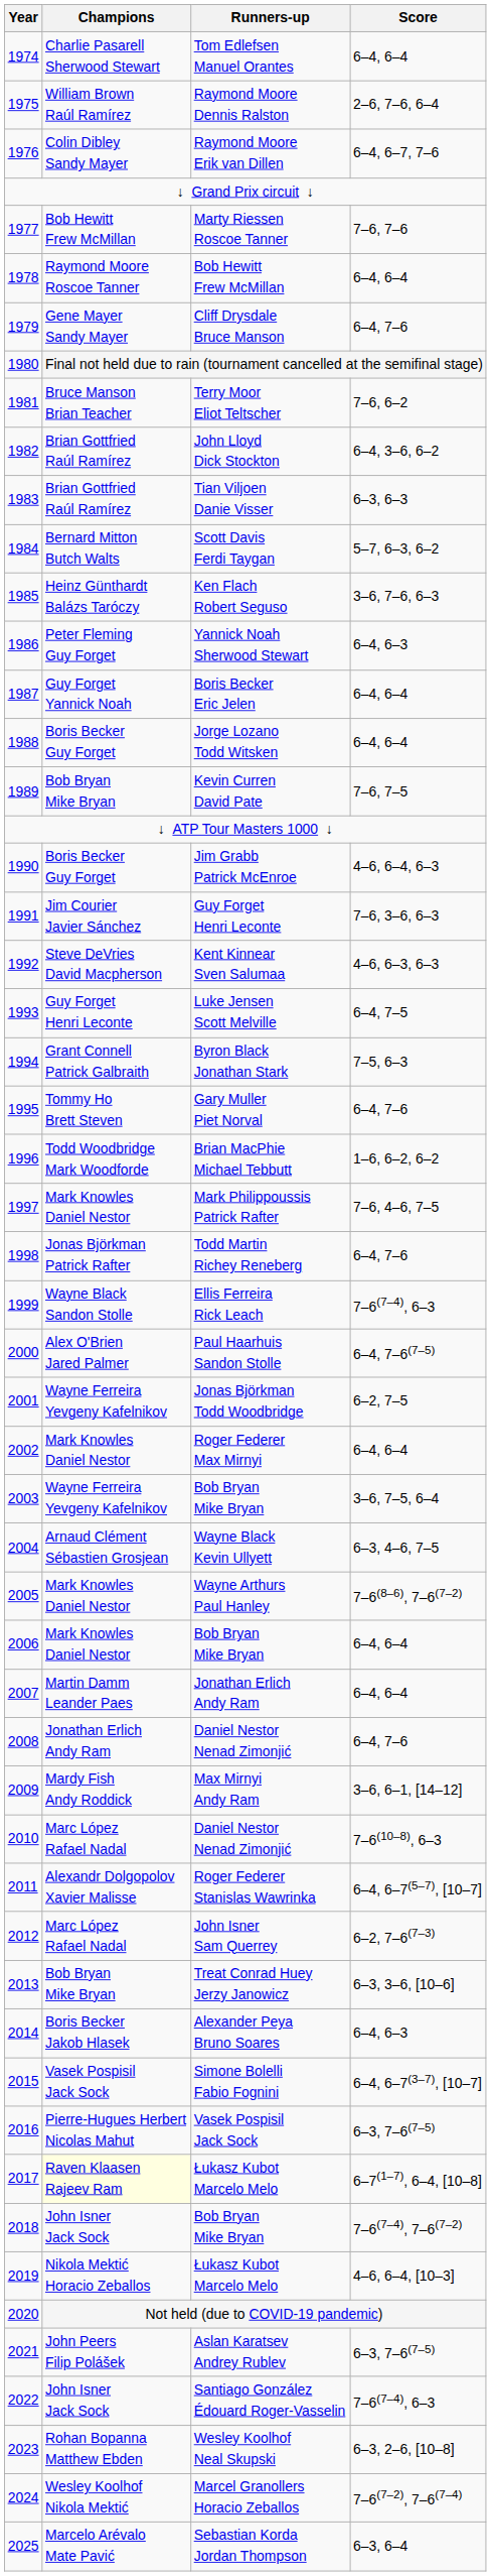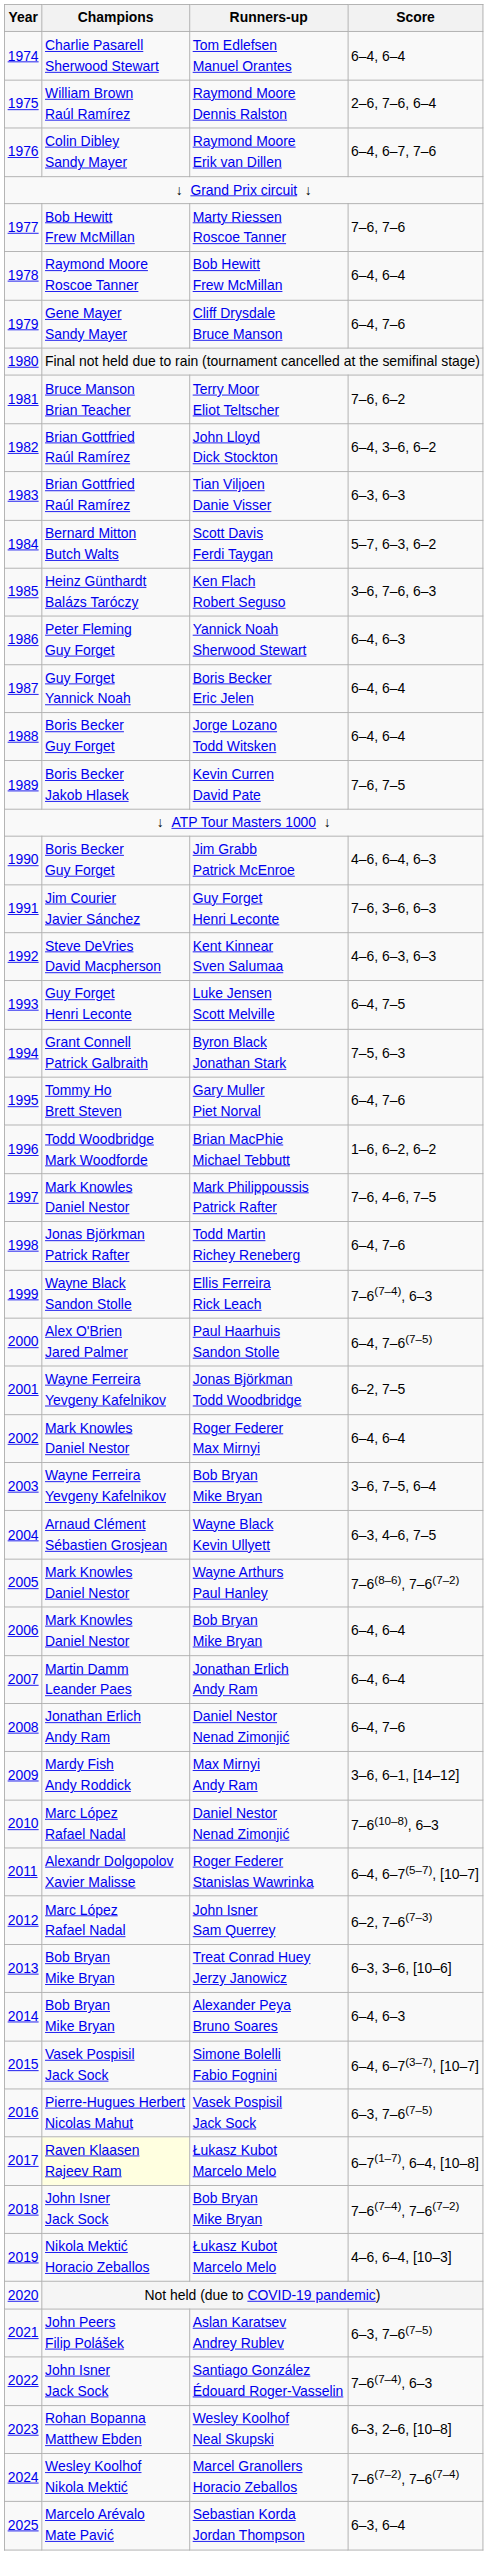 <table class="wikitable sortable" style="font-size:1.00em; line-height:1.5em;">
 <tr>
 <th>Year</th>
 <th>Champions</th>
 <th>Runners-up</th>
 <th>Score</th>
 </tr>
 <tr>
 <td><a href='#'>1974</a></td>
 <td> <a href='#'>Charlie Pasarell</a><br> <a href='#'>Sherwood Stewart</a></td>
 <td> <a href='#'>Tom Edlefsen</a><br> <a href='#'>Manuel Orantes</a></td>
 <td>6–4, 6–4</td>
 </tr>
 <tr>
 <td><a href='#'>1975</a></td>
 <td> <a href='#'>William Brown</a><br> <a href='#'>Raúl Ramírez</a></td>
 <td> <a href='#'>Raymond Moore</a><br> <a href='#'>Dennis Ralston</a></td>
 <td>2–6, 7–6, 6–4</td>
 </tr>
 <tr>
 <td><a href='#'>1976</a></td>
 <td> <a href='#'>Colin Dibley</a><br> <a href='#'>Sandy Mayer</a></td>
 <td> <a href='#'>Raymond Moore</a><br> <a href='#'>Erik van Dillen</a></td>
 <td>6–4, 6–7, 7–6</td>
 </tr>
 <tr>
 <td colspan=4 align=center>↓  <a href='#'>Grand Prix circuit</a>  ↓</td>
 </tr>
 <tr>
 <td><a href='#'>1977</a></td>
 <td> <a href='#'>Bob Hewitt</a><br> <a href='#'>Frew McMillan</a></td>
 <td> <a href='#'>Marty Riessen</a><br> <a href='#'>Roscoe Tanner</a></td>
 <td>7–6, 7–6</td>
 </tr>
 <tr>
 <td><a href='#'>1978</a></td>
 <td> <a href='#'>Raymond Moore</a><br> <a href='#'>Roscoe Tanner</a></td>
 <td> <a href='#'>Bob Hewitt</a><br> <a href='#'>Frew McMillan</a></td>
 <td>6–4, 6–4</td>
 </tr>
 <tr>
 <td><a href='#'>1979</a></td>
 <td> <a href='#'>Gene Mayer</a><br> <a href='#'>Sandy Mayer</a> </td>
 <td> <a href='#'>Cliff Drysdale</a><br> <a href='#'>Bruce Manson</a></td>
 <td>6–4, 7–6</td>
 </tr>
 <tr>
 <td><a href='#'>1980</a></td>
 <td align="center" bgcolor="#f5f5f5" colspan=3>Final not held due to rain (tournament cancelled at the semifinal stage)</td>
 </tr>
 <tr>
 <td><a href='#'>1981</a></td>
 <td> <a href='#'>Bruce Manson</a><br> <a href='#'>Brian Teacher</a></td>
 <td> <a href='#'>Terry Moor</a><br> <a href='#'>Eliot Teltscher</a></td>
 <td>7–6, 6–2</td>
 </tr>
 <tr>
 <td><a href='#'>1982</a></td>
 <td> <a href='#'>Brian Gottfried</a><br> <a href='#'>Raúl Ramírez</a> </td>
 <td> <a href='#'>John Lloyd</a><br> <a href='#'>Dick Stockton</a></td>
 <td>6–4, 3–6, 6–2</td>
 </tr>
 <tr>
 <td><a href='#'>1983</a></td>
 <td> <a href='#'>Brian Gottfried</a> <br> <a href='#'>Raúl Ramírez</a> </td>
 <td> <a href='#'>Tian Viljoen</a><br> <a href='#'>Danie Visser</a></td>
 <td>6–3, 6–3</td>
 </tr>
 <tr>
 <td><a href='#'>1984</a></td>
 <td> <a href='#'>Bernard Mitton</a><br> <a href='#'>Butch Walts</a></td>
 <td> <a href='#'>Scott Davis</a><br> <a href='#'>Ferdi Taygan</a></td>
 <td>5–7, 6–3, 6–2</td>
 </tr>
 <tr>
 <td><a href='#'>1985</a></td>
 <td> <a href='#'>Heinz Günthardt</a><br> <a href='#'>Balázs Taróczy</a></td>
 <td> <a href='#'>Ken Flach</a><br> <a href='#'>Robert Seguso</a></td>
 <td>3–6, 7–6, 6–3</td>
 </tr>
 <tr>
 <td><a href='#'>1986</a></td>
 <td> <a href='#'>Peter Fleming</a><br> <a href='#'>Guy Forget</a></td>
 <td> <a href='#'>Yannick Noah</a><br> <a href='#'>Sherwood Stewart</a></td>
 <td>6–4, 6–3</td>
 </tr>
 <tr>
 <td><a href='#'>1987</a></td>
 <td> <a href='#'>Guy Forget</a> <br> <a href='#'>Yannick Noah</a></td>
 <td> <a href='#'>Boris Becker</a><br> <a href='#'>Eric Jelen</a></td>
 <td>6–4, 6–4</td>
 </tr>
 <tr>
 <td><a href='#'>1988</a></td>
 <td> <a href='#'>Boris Becker</a><br> <a href='#'>Guy Forget</a> </td>
 <td> <a href='#'>Jorge Lozano</a><br> <a href='#'>Todd Witsken</a></td>
 <td>6–4, 6–4</td>
 </tr>
 <tr>
 <td><a href='#'>1989</a></td>
-<td> <a href='#'>Bob Bryan</a> <br> <a href='#'>Mike Bryan</a> </td>
+<td> <a href='#'>Boris Becker</a> <br> <a href='#'>Jakob Hlasek</a></td>
 <td> <a href='#'>Kevin Curren</a><br> <a href='#'>David Pate</a></td>
 <td>7–6, 7–5</td>
 </tr>
 <tr>
 <td colspan=4 align=center>↓  <a href='#'>ATP Tour Masters 1000</a>  ↓</td>
 </tr>
 <tr>
 <td><a href='#'>1990</a></td>
 <td> <a href='#'>Boris Becker</a> <br> <a href='#'>Guy Forget</a> </td>
 <td> <a href='#'>Jim Grabb</a><br> <a href='#'>Patrick McEnroe</a></td>
 <td>4–6, 6–4, 6–3</td>
 </tr>
 <tr>
 <td><a href='#'>1991</a></td>
 <td> <a href='#'>Jim Courier</a><br> <a href='#'>Javier Sánchez</a></td>
 <td> <a href='#'>Guy Forget</a><br> <a href='#'>Henri Leconte</a></td>
 <td>7–6, 3–6, 6–3</td>
 </tr>
 <tr>
 <td><a href='#'>1992</a></td>
 <td> <a href='#'>Steve DeVries</a><br> <a href='#'>David Macpherson</a></td>
 <td> <a href='#'>Kent Kinnear</a><br> <a href='#'>Sven Salumaa</a></td>
 <td>4–6, 6–3, 6–3</td>
 </tr>
 <tr>
 <td><a href='#'>1993</a></td>
 <td> <a href='#'>Guy Forget</a> <br> <a href='#'>Henri Leconte</a></td>
 <td> <a href='#'>Luke Jensen</a><br> <a href='#'>Scott Melville</a></td>
 <td>6–4, 7–5</td>
 </tr>
 <tr>
 <td><a href='#'>1994</a></td>
 <td> <a href='#'>Grant Connell</a><br> <a href='#'>Patrick Galbraith</a></td>
 <td> <a href='#'>Byron Black</a><br> <a href='#'>Jonathan Stark</a></td>
 <td>7–5, 6–3</td>
 </tr>
 <tr>
 <td><a href='#'>1995</a></td>
 <td> <a href='#'>Tommy Ho</a><br> <a href='#'>Brett Steven</a></td>
 <td> <a href='#'>Gary Muller</a><br> <a href='#'>Piet Norval</a></td>
 <td>6–4, 7–6</td>
 </tr>
 <tr>
 <td><a href='#'>1996</a></td>
 <td> <a href='#'>Todd Woodbridge</a><br> <a href='#'>Mark Woodforde</a></td>
 <td> <a href='#'>Brian MacPhie</a><br> <a href='#'>Michael Tebbutt</a></td>
 <td>1–6, 6–2, 6–2</td>
 </tr>
 <tr>
 <td><a href='#'>1997</a></td>
 <td> <a href='#'>Mark Knowles</a><br> <a href='#'>Daniel Nestor</a></td>
 <td> <a href='#'>Mark Philippoussis</a><br> <a href='#'>Patrick Rafter</a></td>
 <td>7–6, 4–6, 7–5</td>
 </tr>
 <tr>
 <td><a href='#'>1998</a></td>
 <td> <a href='#'>Jonas Björkman</a><br> <a href='#'>Patrick Rafter</a></td>
 <td> <a href='#'>Todd Martin</a><br> <a href='#'>Richey Reneberg</a></td>
 <td>6–4, 7–6</td>
 </tr>
 <tr>
 <td><a href='#'>1999</a></td>
 <td> <a href='#'>Wayne Black</a><br> <a href='#'>Sandon Stolle</a></td>
 <td> <a href='#'>Ellis Ferreira</a><br> <a href='#'>Rick Leach</a></td>
 <td>7–6<sup>(7–4)</sup>, 6–3</td>
 </tr>
 <tr>
 <td><a href='#'>2000</a></td>
 <td> <a href='#'>Alex O'Brien</a><br> <a href='#'>Jared Palmer</a></td>
 <td> <a href='#'>Paul Haarhuis</a><br> <a href='#'>Sandon Stolle</a></td>
 <td>6–4, 7–6<sup>(7–5)</sup></td>
 </tr>
 <tr>
 <td><a href='#'>2001</a></td>
 <td> <a href='#'>Wayne Ferreira</a><br> <a href='#'>Yevgeny Kafelnikov</a></td>
 <td> <a href='#'>Jonas Björkman</a><br> <a href='#'>Todd Woodbridge</a></td>
 <td>6–2, 7–5</td>
 </tr>
 <tr>
 <td><a href='#'>2002</a></td>
 <td> <a href='#'>Mark Knowles</a> <br> <a href='#'>Daniel Nestor</a> </td>
 <td> <a href='#'>Roger Federer</a><br> <a href='#'>Max Mirnyi</a></td>
 <td>6–4, 6–4</td>
 </tr>
 <tr>
 <td><a href='#'>2003</a></td>
 <td> <a href='#'>Wayne Ferreira</a> <br> <a href='#'>Yevgeny Kafelnikov</a> </td>
 <td> <a href='#'>Bob Bryan</a><br> <a href='#'>Mike Bryan</a></td>
 <td>3–6, 7–5, 6–4</td>
 </tr>
 <tr>
 <td><a href='#'>2004</a></td>
 <td> <a href='#'>Arnaud Clément</a><br> <a href='#'>Sébastien Grosjean</a></td>
 <td> <a href='#'>Wayne Black</a><br> <a href='#'>Kevin Ullyett</a></td>
 <td>6–3, 4–6, 7–5</td>
 </tr>
 <tr>
 <td><a href='#'>2005</a></td>
 <td> <a href='#'>Mark Knowles</a> <br> <a href='#'>Daniel Nestor</a> </td>
 <td> <a href='#'>Wayne Arthurs</a><br> <a href='#'>Paul Hanley</a></td>
 <td>7–6<sup>(8–6)</sup>, 7–6<sup>(7–2)</sup></td>
 </tr>
 <tr>
 <td><a href='#'>2006</a></td>
 <td> <a href='#'>Mark Knowles</a> <br> <a href='#'>Daniel Nestor</a> </td>
 <td> <a href='#'>Bob Bryan</a><br> <a href='#'>Mike Bryan</a></td>
 <td>6–4, 6–4</td>
 </tr>
 <tr>
 <td><a href='#'>2007</a></td>
 <td> <a href='#'>Martin Damm</a><br> <a href='#'>Leander Paes</a></td>
 <td> <a href='#'>Jonathan Erlich</a><br> <a href='#'>Andy Ram</a></td>
 <td>6–4, 6–4</td>
 </tr>
 <tr>
 <td><a href='#'>2008</a></td>
 <td> <a href='#'>Jonathan Erlich</a><br> <a href='#'>Andy Ram</a></td>
 <td> <a href='#'>Daniel Nestor</a><br> <a href='#'>Nenad Zimonjić</a></td>
 <td>6–4, 7–6</td>
 </tr>
 <tr>
 <td><a href='#'>2009</a></td>
 <td> <a href='#'>Mardy Fish</a><br> <a href='#'>Andy Roddick</a></td>
 <td> <a href='#'>Max Mirnyi</a><br> <a href='#'>Andy Ram</a></td>
 <td>3–6, 6–1, [14–12]</td>
 </tr>
 <tr>
 <td><a href='#'>2010</a></td>
 <td> <a href='#'>Marc López</a><br> <a href='#'>Rafael Nadal</a></td>
 <td> <a href='#'>Daniel Nestor</a><br> <a href='#'>Nenad Zimonjić</a></td>
 <td>7–6<sup>(10–8)</sup>, 6–3</td>
 </tr>
 <tr>
 <td><a href='#'>2011</a></td>
 <td> <a href='#'>Alexandr Dolgopolov</a><br> <a href='#'>Xavier Malisse</a></td>
 <td> <a href='#'>Roger Federer</a><br> <a href='#'>Stanislas Wawrinka</a></td>
 <td>6–4, 6–7<sup>(5–7)</sup>, [10–7]</td>
 </tr>
 <tr>
 <td><a href='#'>2012</a></td>
 <td> <a href='#'>Marc López</a> <br> <a href='#'>Rafael Nadal</a> </td>
 <td> <a href='#'>John Isner</a><br> <a href='#'>Sam Querrey</a></td>
 <td>6–2, 7–6<sup>(7–3)</sup></td>
 </tr>
 <tr>
 <td><a href='#'>2013</a></td>
 <td> <a href='#'>Bob Bryan</a><br> <a href='#'>Mike Bryan</a></td>
 <td> <a href='#'>Treat Conrad Huey</a><br> <a href='#'>Jerzy Janowicz</a></td>
 <td>6–3, 3–6, [10–6]</td>
 </tr>
 <tr>
 <td><a href='#'>2014</a></td>
-<td> <a href='#'>Boris Becker</a> <br> <a href='#'>Jakob Hlasek</a></td>
+<td> <a href='#'>Bob Bryan</a> <br> <a href='#'>Mike Bryan</a> </td>
 <td> <a href='#'>Alexander Peya</a><br> <a href='#'>Bruno Soares</a></td>
 <td>6–4, 6–3</td>
 </tr>
 <tr>
 <td><a href='#'>2015</a></td>
 <td> <a href='#'>Vasek Pospisil</a><br> <a href='#'>Jack Sock</a></td>
 <td> <a href='#'>Simone Bolelli</a><br> <a href='#'>Fabio Fognini</a></td>
 <td>6–4, 6–7<sup>(3–7)</sup>, [10–7]</td>
 </tr>
 <tr>
 <td><a href='#'>2016</a></td>
 <td> <a href='#'>Pierre-Hugues Herbert</a><br> <a href='#'>Nicolas Mahut</a></td>
 <td> <a href='#'>Vasek Pospisil</a><br> <a href='#'>Jack Sock</a></td>
 <td>6–3, 7–6<sup>(7–5)</sup></td>
 </tr>
 <tr>
 <td><a href='#'>2017</a></td>
 <td style="background: lightyellow;"> <a href='#'>Raven Klaasen</a><br> <a href='#'>Rajeev Ram</a></td>
 <td> <a href='#'>Łukasz Kubot</a><br> <a href='#'>Marcelo Melo</a></td>
 <td>6–7<sup>(1–7)</sup>, 6–4, [10–8]</td>
 </tr>
 <tr>
 <td><a href='#'>2018</a></td>
 <td> <a href='#'>John Isner</a><br> <a href='#'>Jack Sock</a> </td>
 <td> <a href='#'>Bob Bryan</a><br> <a href='#'>Mike Bryan</a></td>
 <td>7–6<sup>(7–4)</sup>, 7–6<sup>(7–2)</sup></td>
 </tr>
 <tr>
 <td><a href='#'>2019</a></td>
 <td> <a href='#'>Nikola Mektić</a><br> <a href='#'>Horacio Zeballos</a></td>
 <td> <a href='#'>Łukasz Kubot</a><br> <a href='#'>Marcelo Melo</a></td>
 <td>4–6, 6–4, [10–3]</td>
 </tr>
 <tr>
 <td><a href='#'>2020</a></td>
 <td colspan=3 align="center" bgcolor="#f5f5f5">Not held (due to <a href='#'>COVID-19 pandemic</a>)</td>
 </tr>
 <tr>
 <td><a href='#'>2021</a></td>
 <td> <a href='#'>John Peers</a><br> <a href='#'>Filip Polášek</a></td>
 <td> <a href='#'>Aslan Karatsev</a><br> <a href='#'>Andrey Rublev</a></td>
 <td>6–3, 7–6<sup>(7–5)</sup></td>
 </tr>
 <tr>
 <td><a href='#'>2022</a></td>
 <td> <a href='#'>John Isner</a> <br> <a href='#'>Jack Sock</a> </td>
 <td> <a href='#'>Santiago González</a><br> <a href='#'>Édouard Roger-Vasselin</a></td>
 <td>7–6<sup>(7–4)</sup>, 6–3</td>
 </tr>
 <tr>
 <td><a href='#'>2023</a></td>
 <td> <a href='#'>Rohan Bopanna</a><br> <a href='#'>Matthew Ebden</a></td>
 <td> <a href='#'>Wesley Koolhof</a><br> <a href='#'>Neal Skupski</a></td>
 <td>6–3, 2–6, [10–8]</td>
 </tr>
 <tr>
 <td><a href='#'>2024</a></td>
 <td> <a href='#'>Wesley Koolhof</a><br> <a href='#'>Nikola Mektić</a> </td>
 <td> <a href='#'>Marcel Granollers</a><br> <a href='#'>Horacio Zeballos</a></td>
 <td>7–6<sup>(7–2)</sup>, 7–6<sup>(7–4)</sup></td>
 </tr>
 <tr>
 <td><a href='#'>2025</a></td>
 <td> <a href='#'>Marcelo Arévalo</a><br> <a href='#'>Mate Pavić</a></td>
 <td> <a href='#'>Sebastian Korda</a><br> <a href='#'>Jordan Thompson</a></td>
 <td>6–3, 6–4</td>
 </tr>
 </table>
